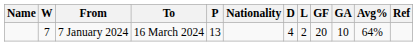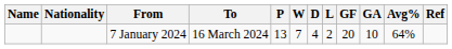 <table class="wikitable sortable">
 <tr>
 <th>Name</th>
-<th>W</th>
+<th>Nationality</th>
 <th>From</th>
 <th class="unsortable">To</th>
 <th>P</th>
-<th>Nationality</th>
+<th>W</th>
 <th>D</th>
 <th>L</th>
 <th>GF</th>
 <th>GA</th>
 <th>Avg%</th>
 <th>Ref</th>
 </tr>
 <tr>
 <td align=left></td>
-<td align=center>7</td>
+<td></td>
 <td align=left>7 January 2024</td>
 <td align=left>16 March 2024</td>
 <td align=center>13</td>
-<td></td>
+<td align=center>7</td>
 <td align=center>4</td>
 <td align=center>2</td>
 <td align=center>20</td>
 <td align=center>10</td>
 <td align=center>64%</td>
 <td align=center></td>
 </tr>
 </table>
